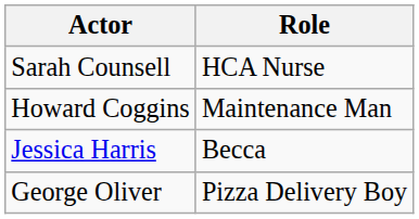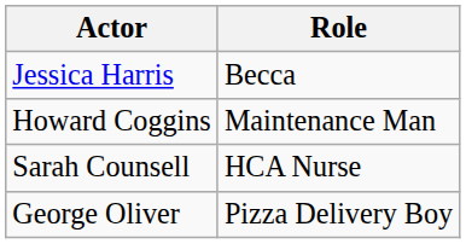 <table class="wikitable">
 <tr>
 <th>Actor</th>
 <th>Role</th>
 </tr>
 <tr>
-<td>Sarah Counsell</td>
-<td>HCA Nurse</td>
+<td><a href='#'>Jessica Harris</a></td>
+<td>Becca</td>
 </tr>
 <tr>
 <td>Howard Coggins</td>
 <td>Maintenance Man</td>
 </tr>
 <tr>
-<td><a href='#'>Jessica Harris</a></td>
-<td>Becca</td>
+<td>Sarah Counsell</td>
+<td>HCA Nurse</td>
 </tr>
 <tr>
 <td>George Oliver</td>
 <td>Pizza Delivery Boy</td>
 </tr>
 </table>
